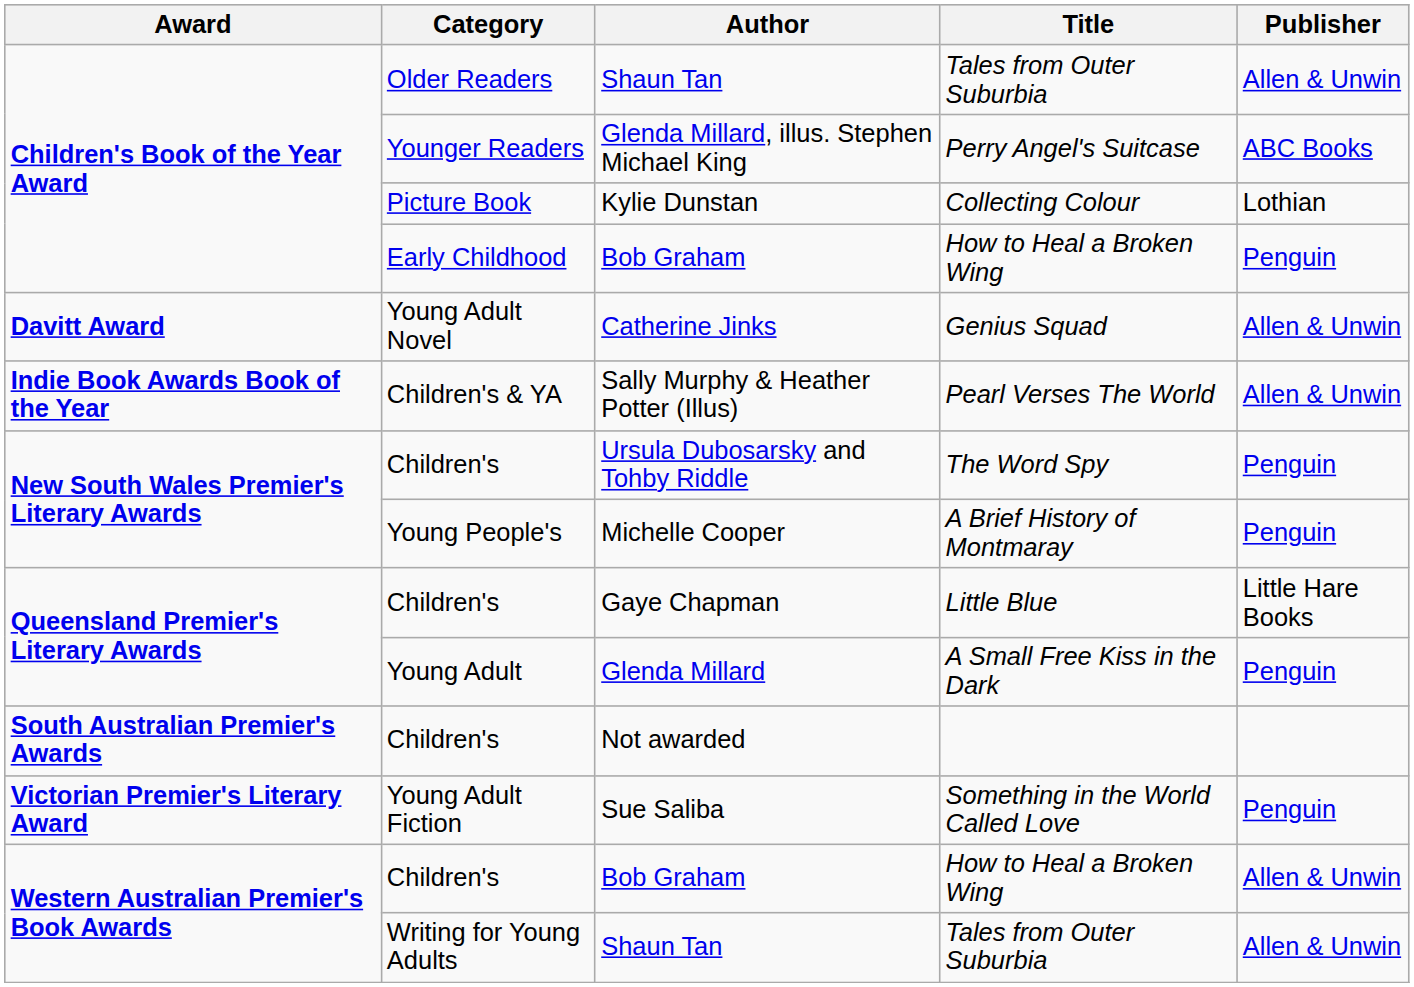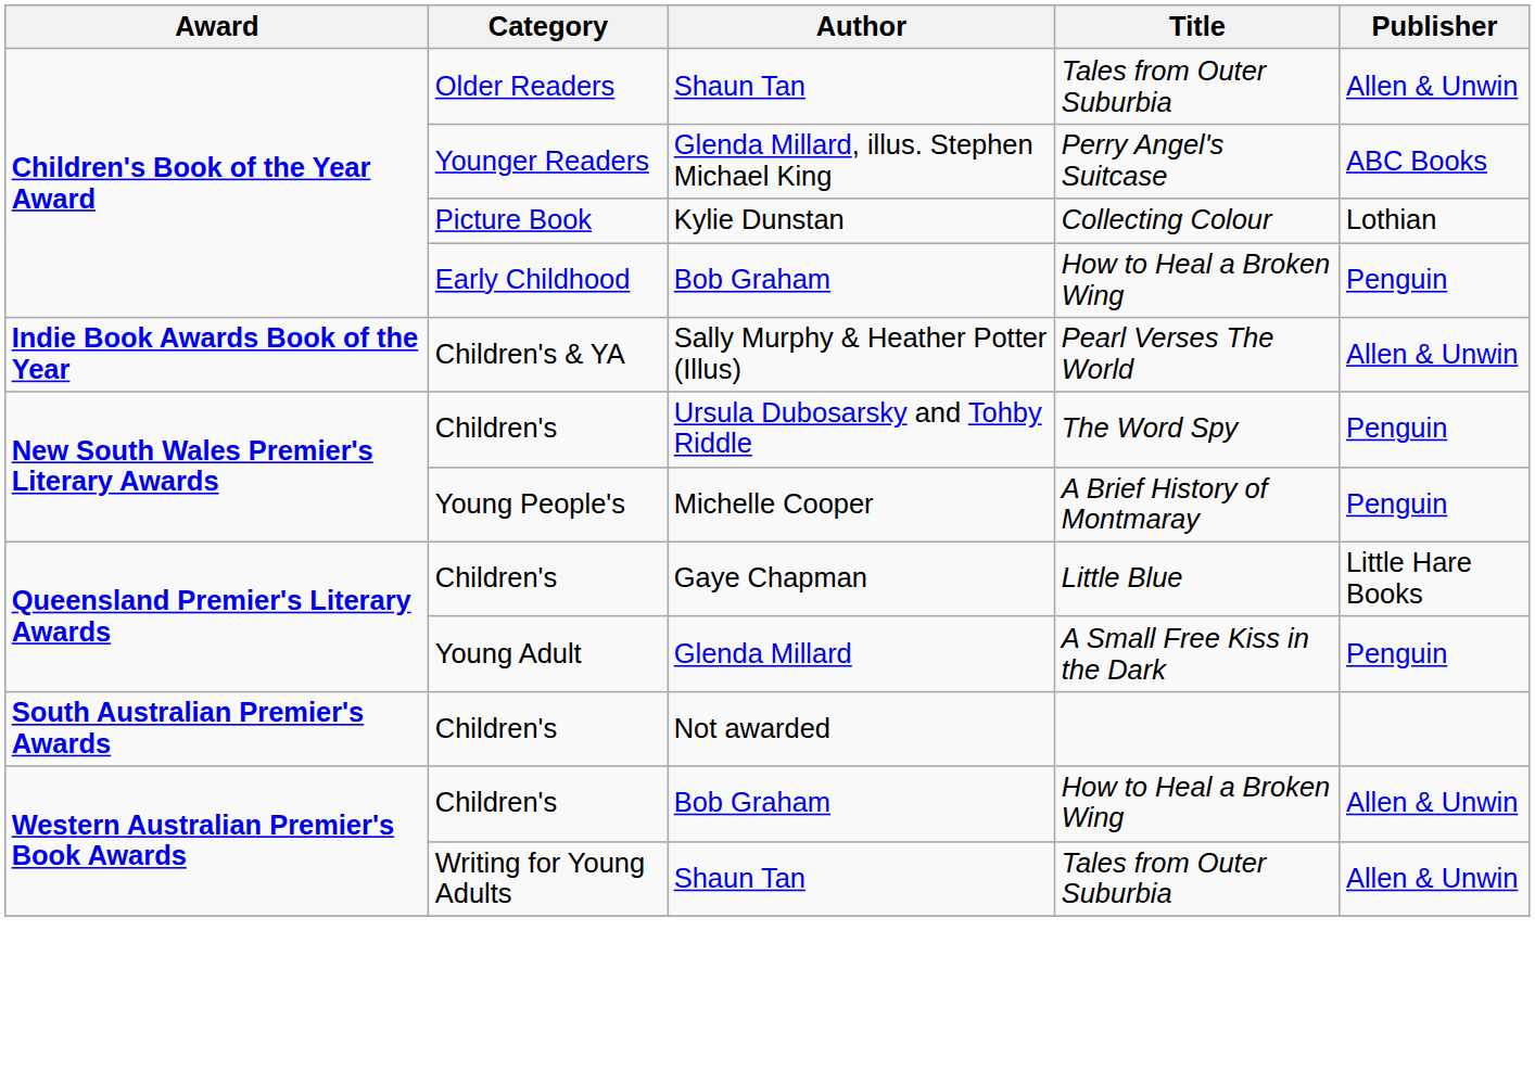 <table class="wikitable" width=100%>
 <tr>
 <th>Award</th>
 <th>Category</th>
 <th>Author</th>
 <th>Title</th>
 <th>Publisher</th>
 </tr>
 <tr>
 <td rowspan=4><strong><a href='#'>Children's Book of the Year Award</a></strong></td>
 <td><a href='#'>Older Readers</a></td>
 <td><a href='#'>Shaun Tan</a></td>
 <td><em>Tales from Outer Suburbia</em></td>
 <td><a href='#'>Allen & Unwin</a></td>
 </tr>
 <tr>
 <td><a href='#'>Younger Readers</a></td>
 <td><a href='#'>Glenda Millard</a>, illus. Stephen Michael King</td>
 <td><em>Perry Angel's Suitcase</em></td>
 <td><a href='#'>ABC Books</a></td>
 </tr>
 <tr>
 <td><a href='#'>Picture Book</a></td>
 <td>Kylie Dunstan</td>
 <td><em>Collecting Colour</em></td>
 <td>Lothian</td>
 </tr>
 <tr>
 <td><a href='#'>Early Childhood</a></td>
 <td><a href='#'>Bob Graham</a></td>
 <td><em>How to Heal a Broken Wing</em></td>
 <td><a href='#'>Penguin</a></td>
-</tr>
-<tr>
-<td><strong><a href='#'>Davitt Award</a></strong></td>
-<td>Young Adult Novel</td>
-<td><a href='#'>Catherine Jinks</a></td>
-<td><em>Genius Squad</em></td>
-<td><a href='#'>Allen & Unwin</a></td>
 </tr>
 <tr>
 <td><strong><a href='#'>Indie Book Awards Book of the Year</a></strong></td>
 <td>Children's & YA</td>
 <td>Sally Murphy & Heather Potter (Illus)</td>
 <td><em>Pearl Verses The World</em></td>
 <td><a href='#'>Allen & Unwin</a></td>
 </tr>
 <tr>
 <td rowspan=2><strong><a href='#'>New South Wales Premier's Literary Awards</a></strong></td>
 <td>Children's</td>
 <td><a href='#'>Ursula Dubosarsky</a> and <a href='#'>Tohby Riddle</a></td>
 <td><em>The Word Spy</em></td>
 <td><a href='#'>Penguin</a></td>
 </tr>
 <tr>
 <td>Young People's</td>
 <td>Michelle Cooper</td>
 <td><em>A Brief History of Montmaray</em></td>
 <td><a href='#'>Penguin</a></td>
 </tr>
 <tr>
 <td rowspan=2><strong><a href='#'>Queensland Premier's Literary Awards</a></strong></td>
 <td>Children's</td>
 <td>Gaye Chapman</td>
 <td><em>Little Blue</em></td>
 <td>Little Hare Books</td>
 </tr>
 <tr>
 <td>Young Adult</td>
 <td><a href='#'>Glenda Millard</a></td>
 <td><em>A Small Free Kiss in the Dark</em></td>
 <td><a href='#'>Penguin</a></td>
 </tr>
 <tr>
 <td><strong><a href='#'>South Australian Premier's Awards</a></strong></td>
 <td>Children's</td>
 <td>Not awarded</td>
 <td></td>
 <td></td>
 </tr>
 <tr>
-<td><strong><a href='#'>Victorian Premier's Literary Award</a></strong></td>
-<td>Young Adult Fiction</td>
-<td>Sue Saliba</td>
-<td><em>Something in the World Called Love</em></td>
-<td><a href='#'>Penguin</a></td>
-</tr>
-<tr>
 <td rowspan=2><strong><a href='#'>Western Australian Premier's Book Awards</a></strong></td>
 <td>Children's</td>
 <td><a href='#'>Bob Graham</a></td>
 <td><em>How to Heal a Broken Wing</em></td>
 <td><a href='#'>Allen & Unwin</a></td>
 </tr>
 <tr>
 <td>Writing for Young Adults</td>
 <td><a href='#'>Shaun Tan</a></td>
 <td><em>Tales from Outer Suburbia</em></td>
 <td><a href='#'>Allen & Unwin</a></td>
 </tr>
 <tr>
 </tr>
 </table>
